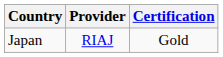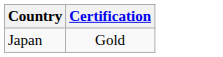 <table class="wikitable">
 <tr>
 <th>Country</th>
-<th>Provider</th>
 <th><a href='#'>Certification</a></th>
 </tr>
 <tr>
 <td>Japan</td>
-<td style="text-align:center;"><a href='#'>RIAJ</a></td>
 <td style="text-align:center;">Gold</td>
 </tr>
 </table>
